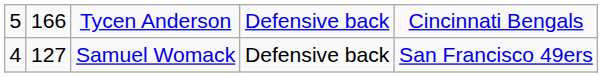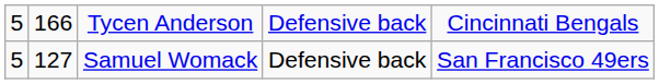 <table class="wikitable" style="text-align:center">
 <tr>
 <td>5</td>
 <td>166</td>
 <td><a href='#'>Tycen Anderson</a></td>
 <td><a href='#'>Defensive back</a></td>
 <td><a href='#'>Cincinnati Bengals</a></td>
 </tr>
 <tr>
-<td>4</td>
+<td>5</td>
 <td>127</td>
 <td><a href='#'>Samuel Womack</a></td>
 <td>Defensive back</td>
 <td><a href='#'>San Francisco 49ers</a></td>
 </tr>
 </table>
